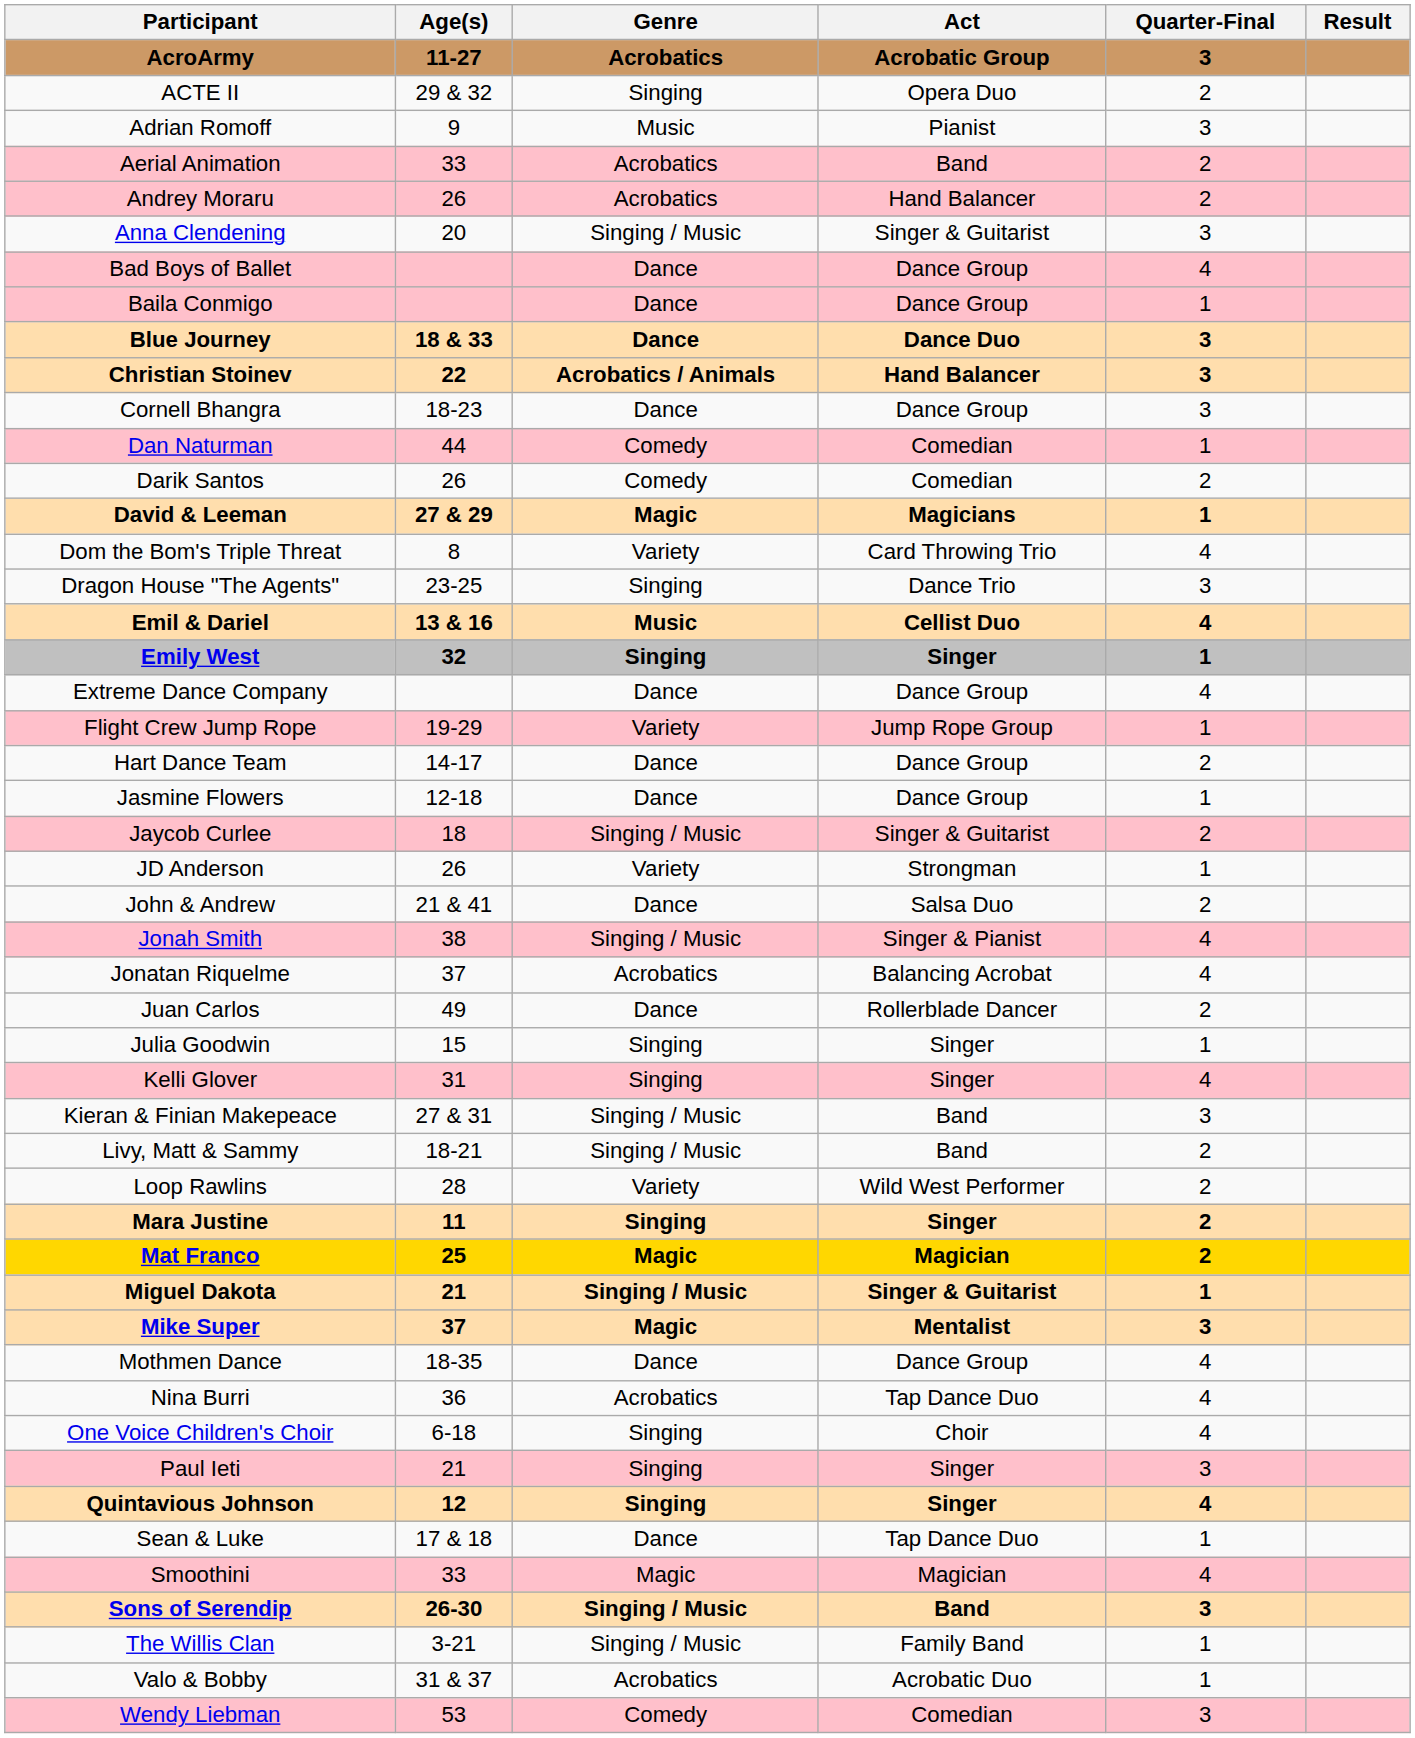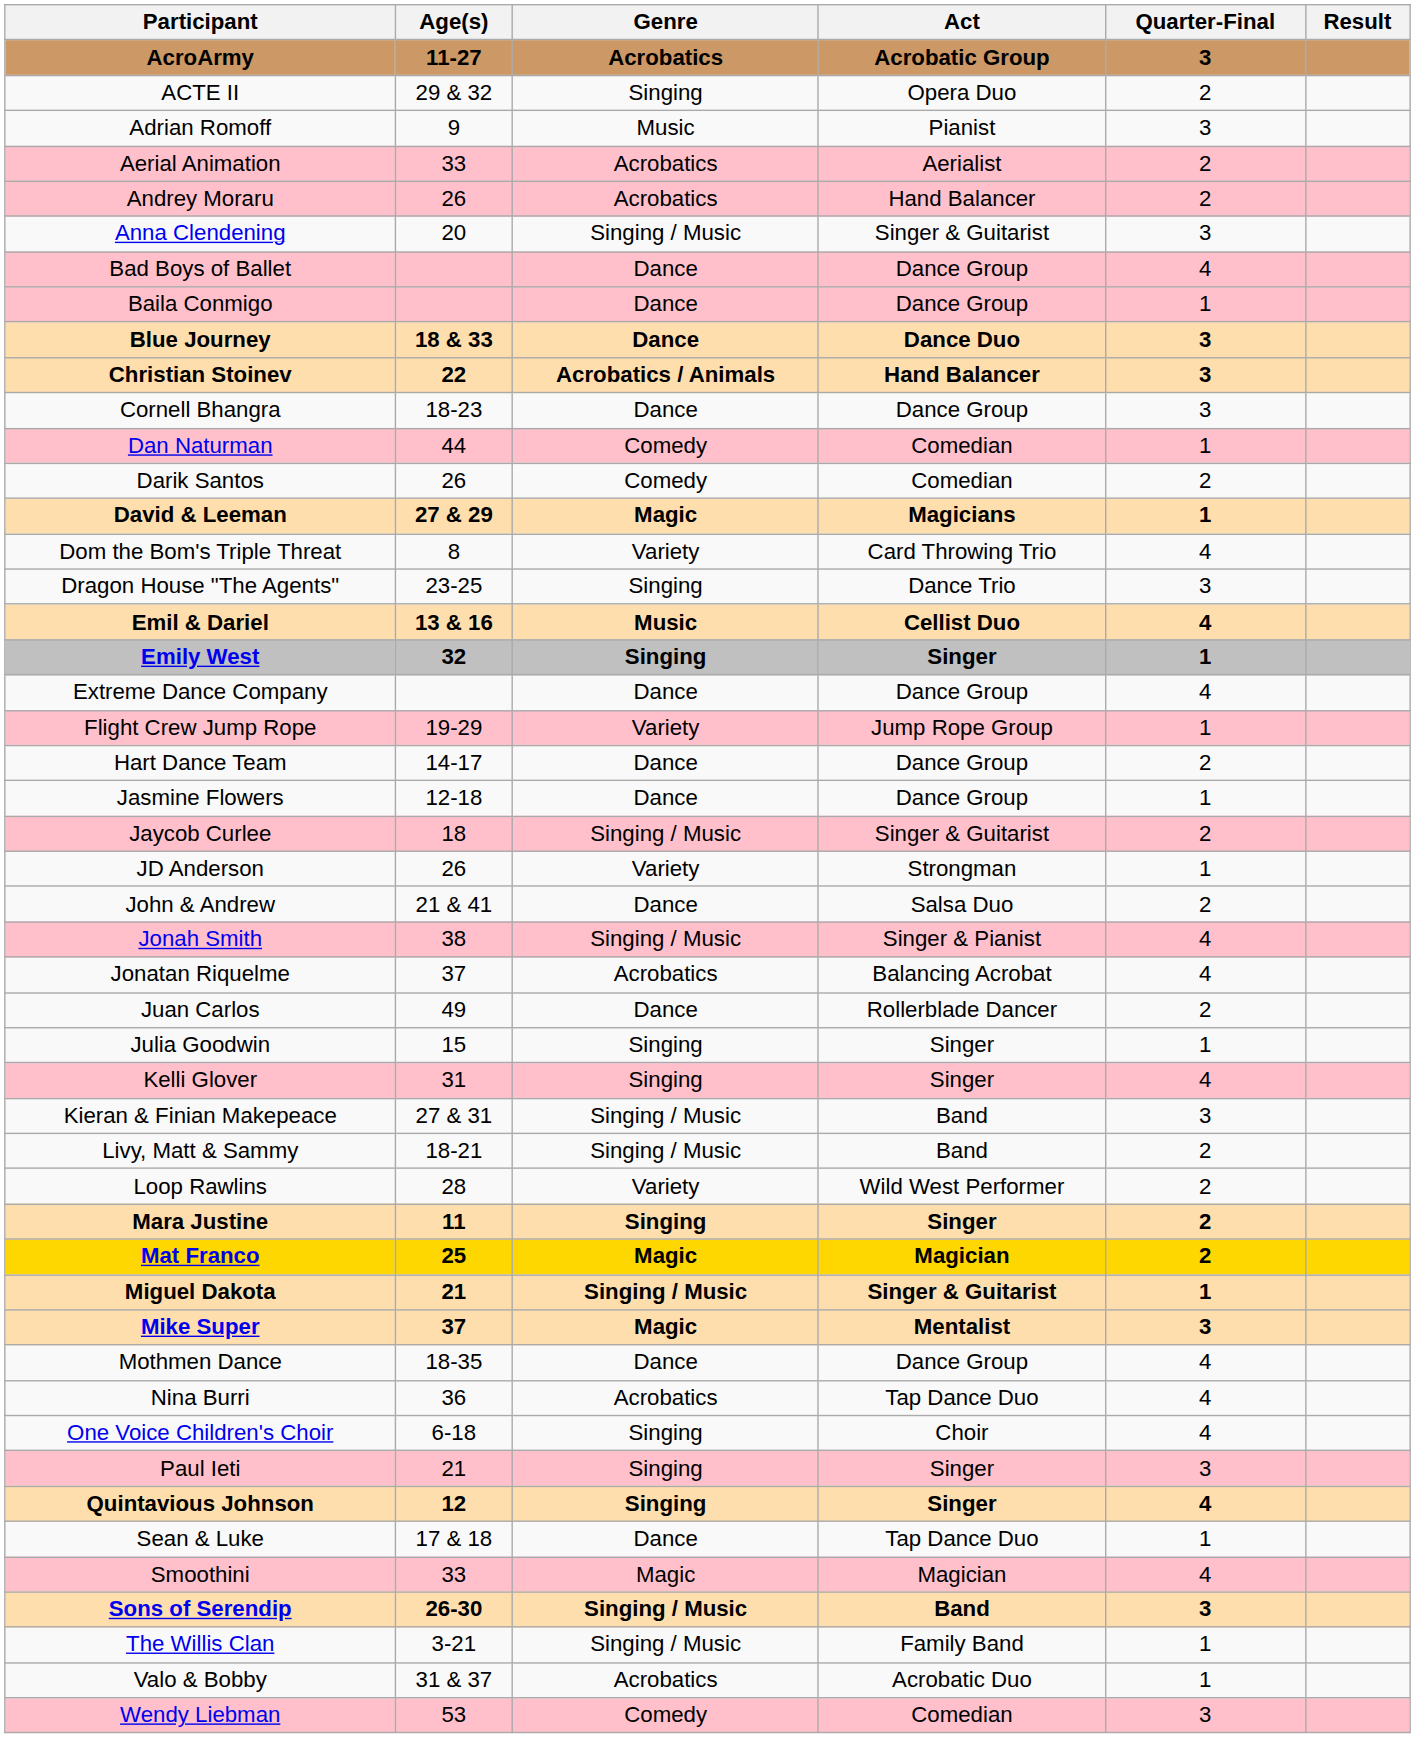 <table class="wikitable sortable" style="margin-left: auto; margin-right: auto; border: none; width:80%; text-align:center;">
 <tr valign="top">
 <th>Participant</th>
 <th class="unsortable">Age(s) </th>
 <th>Genre</th>
 <th class="unsortable">Act</th>
 <th>Quarter-Final</th>
 <th>Result</th>
 </tr>
 <tr bgcolor=#c96>
 <td><strong>AcroArmy</strong></td>
 <td><strong>11-27</strong></td>
 <td><strong>Acrobatics</strong></td>
 <td><strong>Acrobatic Group</strong></td>
 <td><strong>3</strong></td>
 <td><strong></strong></td>
 </tr>
 <tr>
 <td>ACTE II</td>
 <td>29 & 32</td>
 <td>Singing</td>
 <td>Opera Duo</td>
 <td>2</td>
 <td></td>
 </tr>
 <tr>
 <td>Adrian Romoff</td>
 <td>9</td>
 <td>Music</td>
 <td>Pianist</td>
 <td>3</td>
 <td></td>
 </tr>
 <tr bgcolor=pink>
 <td>Aerial Animation</td>
 <td>33</td>
 <td>Acrobatics</td>
-<td>Band</td>
+<td>Aerialist</td>
 <td>2</td>
 <td></td>
 </tr>
 <tr bgcolor=pink>
 <td>Andrey Moraru</td>
 <td>26</td>
 <td>Acrobatics</td>
 <td>Hand Balancer</td>
 <td>2</td>
 <td></td>
 </tr>
 <tr>
 <td><a href='#'>Anna Clendening</a></td>
 <td>20</td>
 <td>Singing / Music</td>
 <td>Singer & Guitarist</td>
 <td>3</td>
 <td></td>
 </tr>
 <tr bgcolor=pink>
 <td>Bad Boys of Ballet </td>
 <td> </td>
 <td>Dance</td>
 <td>Dance Group</td>
 <td>4</td>
 <td></td>
 </tr>
 <tr bgcolor=pink>
 <td>Baila Conmigo</td>
 <td> </td>
 <td>Dance</td>
 <td>Dance Group</td>
 <td>1</td>
 <td></td>
 </tr>
 <tr bgcolor=NavajoWhite>
 <td><strong>Blue Journey</strong></td>
 <td><strong>18 & 33</strong></td>
 <td><strong>Dance</strong></td>
 <td><strong>Dance Duo</strong></td>
 <td><strong>3</strong></td>
 <td><strong></strong></td>
 </tr>
 <tr bgcolor=NavajoWhite>
 <td><strong>Christian Stoinev</strong></td>
 <td><strong>22</strong> </td>
 <td><strong>Acrobatics / Animals</strong></td>
 <td><strong>Hand Balancer</strong></td>
 <td><strong>3</strong></td>
 <td><strong></strong></td>
 </tr>
 <tr>
 <td>Cornell Bhangra</td>
 <td>18-23</td>
 <td>Dance</td>
 <td>Dance Group</td>
 <td>3</td>
 <td></td>
 </tr>
 <tr bgcolor=pink>
 <td><a href='#'>Dan Naturman</a></td>
 <td>44</td>
 <td>Comedy</td>
 <td>Comedian</td>
 <td>1</td>
 <td></td>
 </tr>
 <tr>
 <td>Darik Santos</td>
 <td>26</td>
 <td>Comedy</td>
 <td>Comedian</td>
 <td>2</td>
 <td></td>
 </tr>
 <tr bgcolor=NavajoWhite>
 <td><strong>David & Leeman</strong></td>
 <td><strong>27 & 29</strong></td>
 <td><strong>Magic</strong></td>
 <td><strong>Magicians</strong></td>
 <td><strong>1</strong></td>
 <td><strong></strong></td>
 </tr>
 <tr>
 <td>Dom the Bom's Triple Threat</td>
 <td>8</td>
 <td>Variety</td>
 <td>Card Throwing Trio</td>
 <td>4</td>
 <td></td>
 </tr>
 <tr>
 <td>Dragon House "The Agents"</td>
 <td>23-25</td>
 <td>Singing</td>
 <td>Dance Trio</td>
 <td>3</td>
 <td></td>
 </tr>
 <tr bgcolor=NavajoWhite>
 <td><strong>Emil & Dariel</strong></td>
 <td><strong>13 & 16</strong></td>
 <td><strong>Music</strong></td>
 <td><strong>Cellist Duo</strong></td>
 <td><strong>4</strong></td>
 <td><strong></strong></td>
 </tr>
 <tr bgcolor=silver>
 <td><strong><a href='#'>Emily West</a></strong></td>
 <td><strong>32</strong></td>
 <td><strong>Singing</strong></td>
 <td><strong>Singer</strong></td>
 <td><strong>1</strong></td>
 <td><strong></strong></td>
 </tr>
 <tr>
 <td>Extreme Dance Company</td>
 <td> </td>
 <td>Dance</td>
 <td>Dance Group</td>
 <td>4</td>
 <td></td>
 </tr>
 <tr bgcolor=pink>
 <td>Flight Crew Jump Rope </td>
 <td>19-29</td>
 <td>Variety</td>
 <td>Jump Rope Group</td>
 <td>1</td>
 <td></td>
 </tr>
 <tr>
 <td>Hart Dance Team</td>
 <td>14-17</td>
 <td>Dance</td>
 <td>Dance Group</td>
 <td>2</td>
 <td></td>
 </tr>
 <tr>
 <td>Jasmine Flowers</td>
 <td>12-18</td>
 <td>Dance</td>
 <td>Dance Group</td>
 <td>1</td>
 <td></td>
 </tr>
 <tr bgcolor=pink>
 <td>Jaycob Curlee</td>
 <td>18</td>
 <td>Singing / Music</td>
 <td>Singer & Guitarist</td>
 <td>2</td>
 <td></td>
 </tr>
 <tr>
 <td>JD Anderson</td>
 <td>26</td>
 <td>Variety</td>
 <td>Strongman</td>
 <td>1</td>
 <td></td>
 </tr>
 <tr>
 <td>John & Andrew</td>
 <td>21 & 41</td>
 <td>Dance</td>
 <td>Salsa Duo</td>
 <td>2</td>
 <td></td>
 </tr>
 <tr bgcolor=pink>
 <td><a href='#'>Jonah Smith</a></td>
 <td>38</td>
 <td>Singing / Music</td>
 <td>Singer & Pianist</td>
 <td>4</td>
 <td></td>
 </tr>
 <tr>
 <td>Jonatan Riquelme</td>
 <td>37</td>
 <td>Acrobatics</td>
 <td>Balancing Acrobat</td>
 <td>4</td>
 <td></td>
 </tr>
 <tr>
 <td>Juan Carlos</td>
 <td>49</td>
 <td>Dance</td>
 <td>Rollerblade Dancer</td>
 <td>2</td>
 <td></td>
 </tr>
 <tr>
 <td>Julia Goodwin</td>
 <td>15</td>
 <td>Singing</td>
 <td>Singer</td>
 <td>1</td>
 <td></td>
 </tr>
 <tr bgcolor=Pink>
 <td>Kelli Glover</td>
 <td>31</td>
 <td>Singing</td>
 <td>Singer</td>
 <td>4</td>
 <td></td>
 </tr>
 <tr>
 <td>Kieran & Finian Makepeace</td>
 <td>27 & 31</td>
 <td>Singing / Music</td>
 <td>Band</td>
 <td>3</td>
 <td></td>
 </tr>
 <tr>
 <td>Livy, Matt & Sammy</td>
 <td>18-21</td>
 <td>Singing / Music</td>
 <td>Band</td>
 <td>2</td>
 <td></td>
 </tr>
 <tr>
 <td>Loop Rawlins</td>
 <td>28</td>
 <td>Variety</td>
 <td>Wild West Performer</td>
 <td>2</td>
 <td></td>
 </tr>
 <tr bgcolor=NavajoWhite>
 <td><strong>Mara Justine</strong></td>
 <td><strong>11</strong></td>
 <td><strong>Singing</strong></td>
 <td><strong>Singer</strong></td>
 <td><strong>2</strong></td>
 <td><strong></strong></td>
 </tr>
 <tr bgcolor=gold>
 <td><strong><a href='#'>Mat Franco</a></strong></td>
 <td><strong>25</strong></td>
 <td><strong>Magic</strong></td>
 <td><strong>Magician</strong></td>
 <td><strong>2</strong></td>
 <td><strong></strong></td>
 </tr>
 <tr bgcolor=NavajoWhite>
 <td><strong>Miguel Dakota</strong></td>
 <td><strong>21</strong></td>
 <td><strong>Singing / Music</strong></td>
 <td><strong>Singer & Guitarist</strong></td>
 <td><strong>1</strong></td>
 <td><strong></strong></td>
 </tr>
 <tr bgcolor=NavajoWhite>
 <td><strong><a href='#'>Mike Super</a></strong> </td>
 <td><strong>37</strong></td>
 <td><strong>Magic</strong></td>
 <td><strong>Mentalist</strong></td>
 <td><strong>3</strong></td>
 <td><strong></strong></td>
 </tr>
 <tr>
 <td>Mothmen Dance</td>
 <td>18-35</td>
 <td>Dance</td>
 <td>Dance Group</td>
 <td>4</td>
 <td></td>
 </tr>
 <tr>
 <td>Nina Burri</td>
 <td>36</td>
 <td>Acrobatics</td>
 <td>Tap Dance Duo</td>
 <td>4</td>
 <td></td>
 </tr>
 <tr>
 <td><a href='#'>One Voice Children's Choir</a></td>
 <td>6-18</td>
 <td>Singing</td>
 <td>Choir</td>
 <td>4</td>
 <td></td>
 </tr>
 <tr bgcolor=pink>
 <td>Paul Ieti</td>
 <td>21</td>
 <td>Singing</td>
 <td>Singer</td>
 <td>3</td>
 <td></td>
 </tr>
 <tr bgcolor=NavajoWhite>
 <td><strong>Quintavious Johnson</strong></td>
 <td><strong>12</strong></td>
 <td><strong>Singing</strong></td>
 <td><strong>Singer</strong></td>
 <td><strong>4</strong></td>
 <td><strong></strong></td>
 </tr>
 <tr>
 <td>Sean & Luke</td>
 <td>17 & 18</td>
 <td>Dance</td>
 <td>Tap Dance Duo</td>
 <td>1</td>
 <td></td>
 </tr>
 <tr bgcolor=pink>
 <td>Smoothini</td>
 <td>33</td>
 <td>Magic</td>
 <td>Magician</td>
 <td>4</td>
 <td></td>
 </tr>
 <tr bgcolor=NavajoWhite>
 <td><strong><a href='#'>Sons of Serendip</a></strong></td>
 <td><strong>26-30</strong></td>
 <td><strong>Singing / Music</strong></td>
 <td><strong>Band</strong></td>
 <td><strong>3</strong></td>
 <td><strong></strong></td>
 </tr>
 <tr>
 <td><a href='#'>The Willis Clan</a></td>
 <td>3-21</td>
 <td>Singing / Music</td>
 <td>Family Band</td>
 <td>1</td>
 <td></td>
 </tr>
 <tr>
 <td>Valo & Bobby</td>
 <td>31 & 37</td>
 <td>Acrobatics</td>
 <td>Acrobatic Duo</td>
 <td>1</td>
 <td></td>
 </tr>
 <tr bgcolor=pink>
 <td><a href='#'>Wendy Liebman</a> </td>
 <td>53</td>
 <td>Comedy</td>
 <td>Comedian</td>
 <td>3</td>
 <td></td>
 </tr>
 </table>
